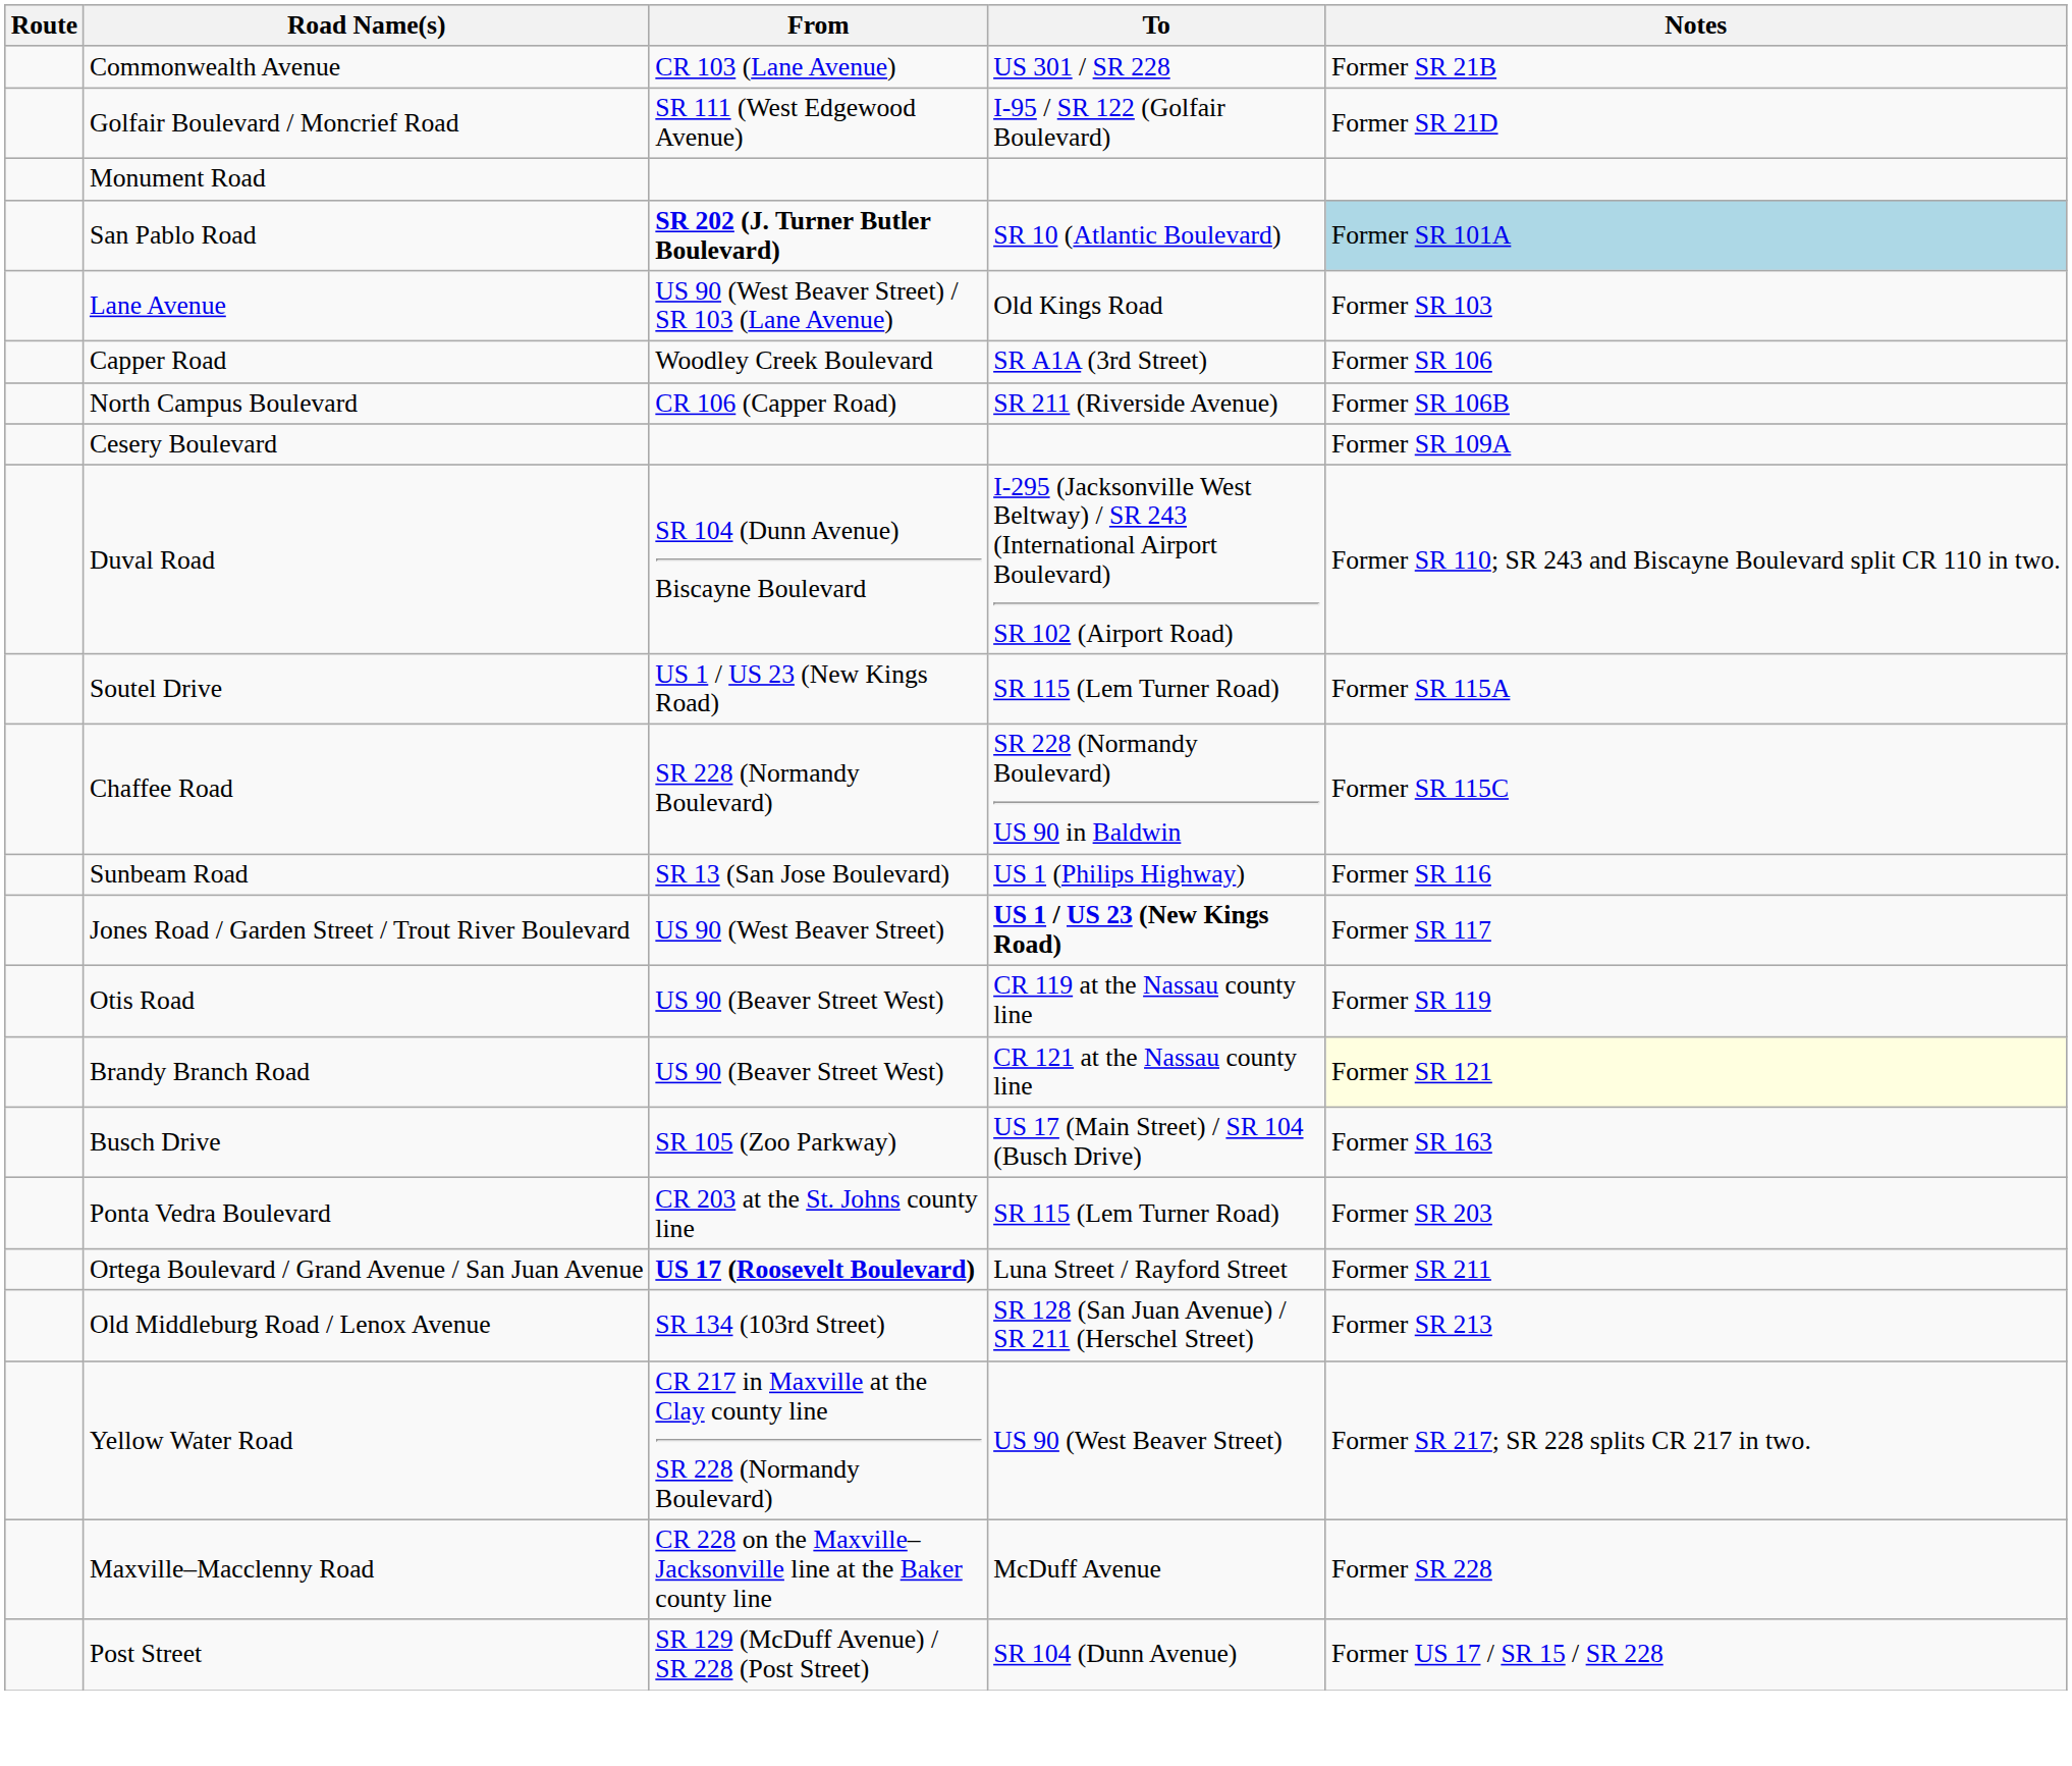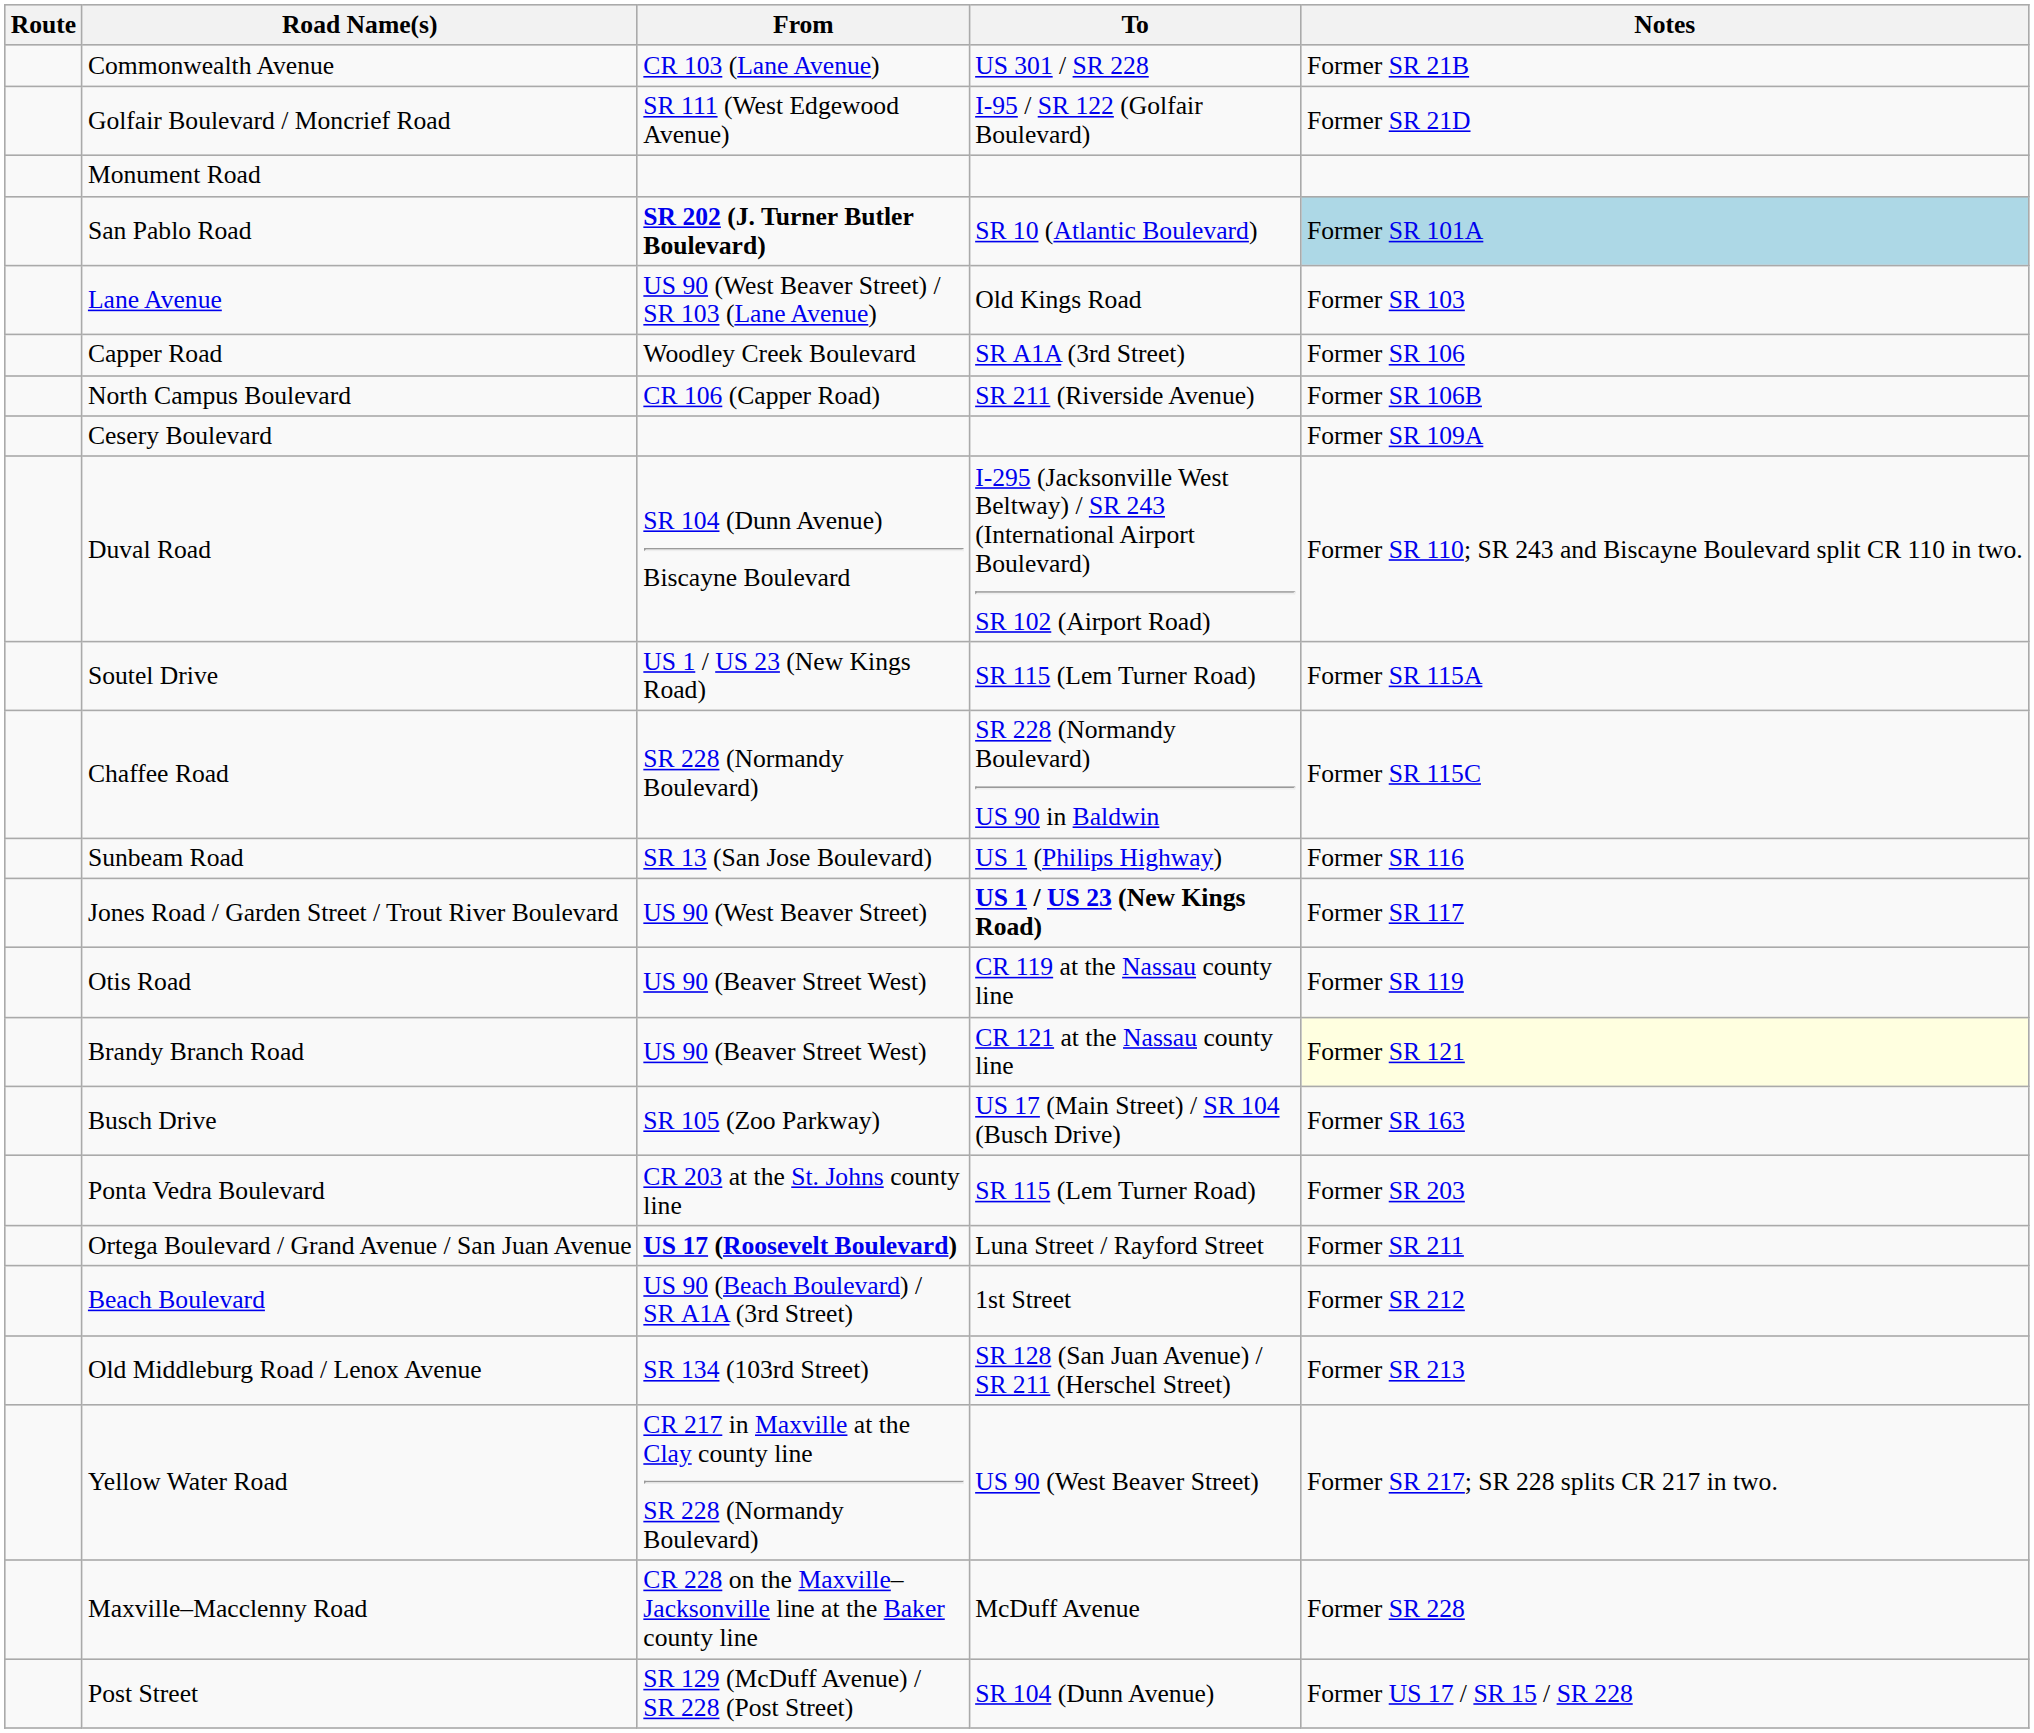 <table class="wikitable">
 <tr>
 <th>Route</th>
 <th>Road Name(s)</th>
 <th width=200px>From</th>
 <th width=200px>To</th>
 <th>Notes</th>
 </tr>
 <tr>
 <td></td>
 <td>Commonwealth Avenue</td>
 <td><a href='#'>CR 103</a> (<a href='#'>Lane Avenue</a>)</td>
 <td><a href='#'>US 301</a> / <a href='#'>SR 228</a></td>
 <td>Former <a href='#'>SR 21B</a></td>
 </tr>
 <tr>
 <td></td>
 <td>Golfair Boulevard / Moncrief Road</td>
 <td><a href='#'>SR 111</a> (West Edgewood Avenue)</td>
 <td><a href='#'>I-95</a> / <a href='#'>SR 122</a> (Golfair Boulevard)</td>
 <td>Former <a href='#'>SR 21D</a></td>
 </tr>
 <tr>
 <td></td>
 <td>Monument Road</td>
 <td></td>
 <td></td>
 <td></td>
 </tr>
 <tr>
 <td></td>
 <td>San Pablo Road</td>
 <td><strong><a href='#'>SR 202</a> (J. Turner Butler Boulevard)</strong></td>
 <td><a href='#'>SR 10</a> (<a href='#'>Atlantic Boulevard</a>)</td>
 <td style="background: lightblue;">Former <a href='#'>SR 101A</a></td>
 </tr>
 <tr>
 <td></td>
 <td><a href='#'>Lane Avenue</a></td>
 <td><a href='#'>US 90</a> (West Beaver Street) / <a href='#'>SR 103</a> (<a href='#'>Lane Avenue</a>)</td>
 <td>Old Kings Road</td>
 <td>Former <a href='#'>SR 103</a></td>
 </tr>
 <tr>
 <td></td>
 <td>Capper Road</td>
 <td>Woodley Creek Boulevard</td>
 <td><a href='#'>SR A1A</a> (3rd Street)</td>
 <td>Former <a href='#'>SR 106</a></td>
 </tr>
 <tr>
 <td></td>
 <td>North Campus Boulevard</td>
 <td><a href='#'>CR 106</a> (Capper Road)</td>
 <td><a href='#'>SR 211</a> (Riverside Avenue)</td>
 <td>Former <a href='#'>SR 106B</a></td>
 </tr>
 <tr>
 <td></td>
 <td>Cesery Boulevard</td>
 <td></td>
 <td></td>
 <td>Former <a href='#'>SR 109A</a></td>
 </tr>
 <tr>
 <td></td>
 <td>Duval Road</td>
 <td><a href='#'>SR 104</a> (Dunn Avenue)<hr>Biscayne Boulevard</td>
 <td><a href='#'>I-295</a> (Jacksonville West Beltway) / <a href='#'>SR 243</a> (International Airport Boulevard)<hr><a href='#'>SR 102</a> (Airport Road)</td>
 <td>Former <a href='#'>SR 110</a>; SR 243 and Biscayne Boulevard split CR 110 in two.</td>
 </tr>
 <tr>
 <td></td>
 <td>Soutel Drive</td>
 <td><a href='#'>US 1</a> / <a href='#'>US 23</a> (New Kings Road)</td>
 <td><a href='#'>SR 115</a> (Lem Turner Road)</td>
 <td>Former <a href='#'>SR 115A</a></td>
 </tr>
 <tr>
 <td></td>
 <td>Chaffee Road</td>
 <td><a href='#'>SR 228</a> (Normandy Boulevard)</td>
 <td><a href='#'>SR 228</a> (Normandy Boulevard)<hr><a href='#'>US 90</a> in <a href='#'>Baldwin</a></td>
 <td>Former <a href='#'>SR 115C</a></td>
 </tr>
 <tr>
 <td></td>
 <td>Sunbeam Road</td>
 <td><a href='#'>SR 13</a> (San Jose Boulevard)</td>
 <td><a href='#'>US 1</a> (<a href='#'>Philips Highway</a>)</td>
 <td>Former <a href='#'>SR 116</a></td>
 </tr>
 <tr>
 <td></td>
 <td>Jones Road / Garden Street / Trout River Boulevard</td>
 <td><a href='#'>US 90</a> (West Beaver Street)</td>
 <td><strong><a href='#'>US 1</a> / <a href='#'>US 23</a> (New Kings Road)</strong></td>
 <td>Former <a href='#'>SR 117</a></td>
 </tr>
 <tr>
 <td></td>
 <td>Otis Road</td>
 <td><a href='#'>US 90</a> (Beaver Street West)</td>
 <td><a href='#'>CR 119</a> at the <a href='#'>Nassau</a> county line</td>
 <td>Former <a href='#'>SR 119</a></td>
 </tr>
 <tr>
 <td></td>
 <td>Brandy Branch Road</td>
 <td><a href='#'>US 90</a> (Beaver Street West)</td>
 <td><a href='#'>CR 121</a> at the <a href='#'>Nassau</a> county line</td>
 <td style="background: lightyellow;">Former <a href='#'>SR 121</a></td>
 </tr>
 <tr>
 <td></td>
 <td>Busch Drive</td>
 <td><a href='#'>SR 105</a> (Zoo Parkway)</td>
 <td><a href='#'>US 17</a> (Main Street) / <a href='#'>SR 104</a> (Busch Drive)</td>
 <td>Former <a href='#'>SR 163</a></td>
 </tr>
 <tr>
 <td></td>
 <td>Ponta Vedra Boulevard</td>
 <td><a href='#'>CR 203</a> at the <a href='#'>St. Johns</a> county line</td>
 <td><a href='#'>SR 115</a> (Lem Turner Road)</td>
 <td>Former <a href='#'>SR 203</a></td>
 </tr>
 <tr>
 <td></td>
 <td>Ortega Boulevard / Grand Avenue / San Juan Avenue</td>
 <td><strong><a href='#'>US 17</a> (<a href='#'>Roosevelt Boulevard</a>)</strong></td>
 <td>Luna Street / Rayford Street</td>
 <td>Former <a href='#'>SR 211</a></td>
 </tr>
 <tr>
 <td></td>
+<td><a href='#'>Beach Boulevard</a></td>
+<td><a href='#'>US 90</a> (<a href='#'>Beach Boulevard</a>) / <a href='#'>SR A1A</a> (3rd Street)</td>
+<td>1st Street</td>
+<td>Former <a href='#'>SR 212</a></td>
+</tr>
+<tr>
+<td></td>
 <td>Old Middleburg Road / Lenox Avenue</td>
 <td><a href='#'>SR 134</a> (103rd Street)</td>
 <td><a href='#'>SR 128</a> (San Juan Avenue) / <a href='#'>SR 211</a> (Herschel Street)</td>
 <td>Former <a href='#'>SR 213</a></td>
 </tr>
 <tr>
 <td></td>
 <td>Yellow Water Road</td>
 <td><a href='#'>CR 217</a> in <a href='#'>Maxville</a> at the <a href='#'>Clay</a> county line<hr><a href='#'>SR 228</a> (Normandy Boulevard)</td>
 <td><a href='#'>US 90</a> (West Beaver Street)</td>
 <td>Former <a href='#'>SR 217</a>; SR 228 splits CR 217 in two.</td>
 </tr>
 <tr>
 <td></td>
 <td>Maxville–Macclenny Road</td>
 <td><a href='#'>CR 228</a> on the <a href='#'>Maxville</a>–<a href='#'>Jacksonville</a> line at the <a href='#'>Baker</a> county line</td>
 <td>McDuff Avenue</td>
 <td>Former <a href='#'>SR 228</a></td>
 </tr>
 <tr>
 <td></td>
 <td>Post Street</td>
 <td><a href='#'>SR 129</a> (McDuff Avenue) / <a href='#'>SR 228</a> (Post Street)</td>
 <td><a href='#'>SR 104</a> (Dunn Avenue)</td>
 <td>Former <a href='#'>US 17</a> / <a href='#'>SR 15</a> / <a href='#'>SR 228</a></td>
 </tr>
 </table>
